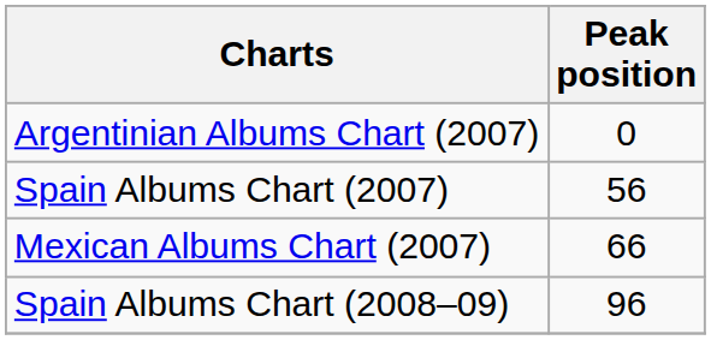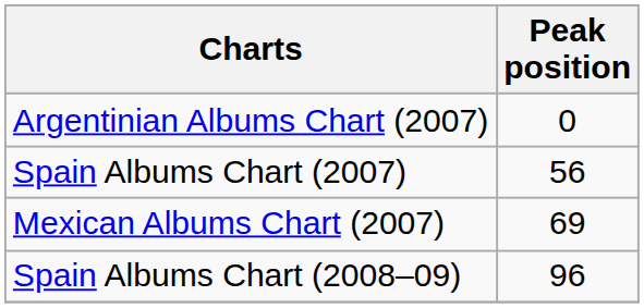 <table class="wikitable">
 <tr>
 <th align="left">Charts</th>
 <th align="center">Peak<br>position</th>
 </tr>
 <tr>
 <td align="left"><a href='#'>Argentinian Albums Chart</a> (2007)</td>
 <td align="center">0</td>
 </tr>
 <tr>
 <td align="left"><a href='#'>Spain</a> Albums Chart (2007)</td>
 <td align="center">56</td>
 </tr>
 <tr>
 <td align="left"><a href='#'>Mexican Albums Chart</a> (2007)</td>
-<td align="center">66</td>
+<td align="center">69</td>
 </tr>
 <tr>
 <td align="left"><a href='#'>Spain</a> Albums Chart (2008–09)</td>
 <td align="center">96</td>
 </tr>
 <tr>
 </tr>
 </table>
